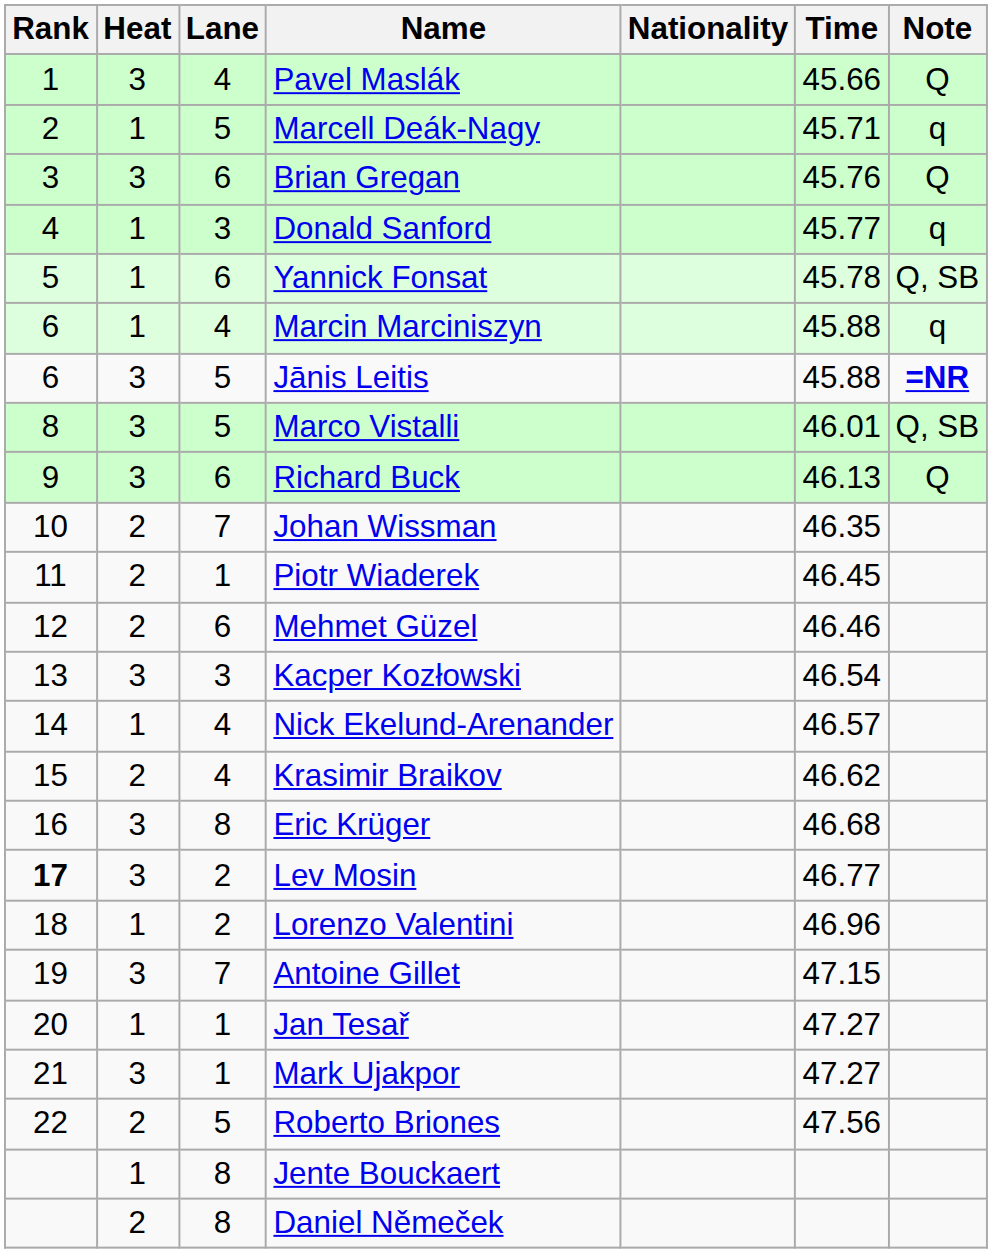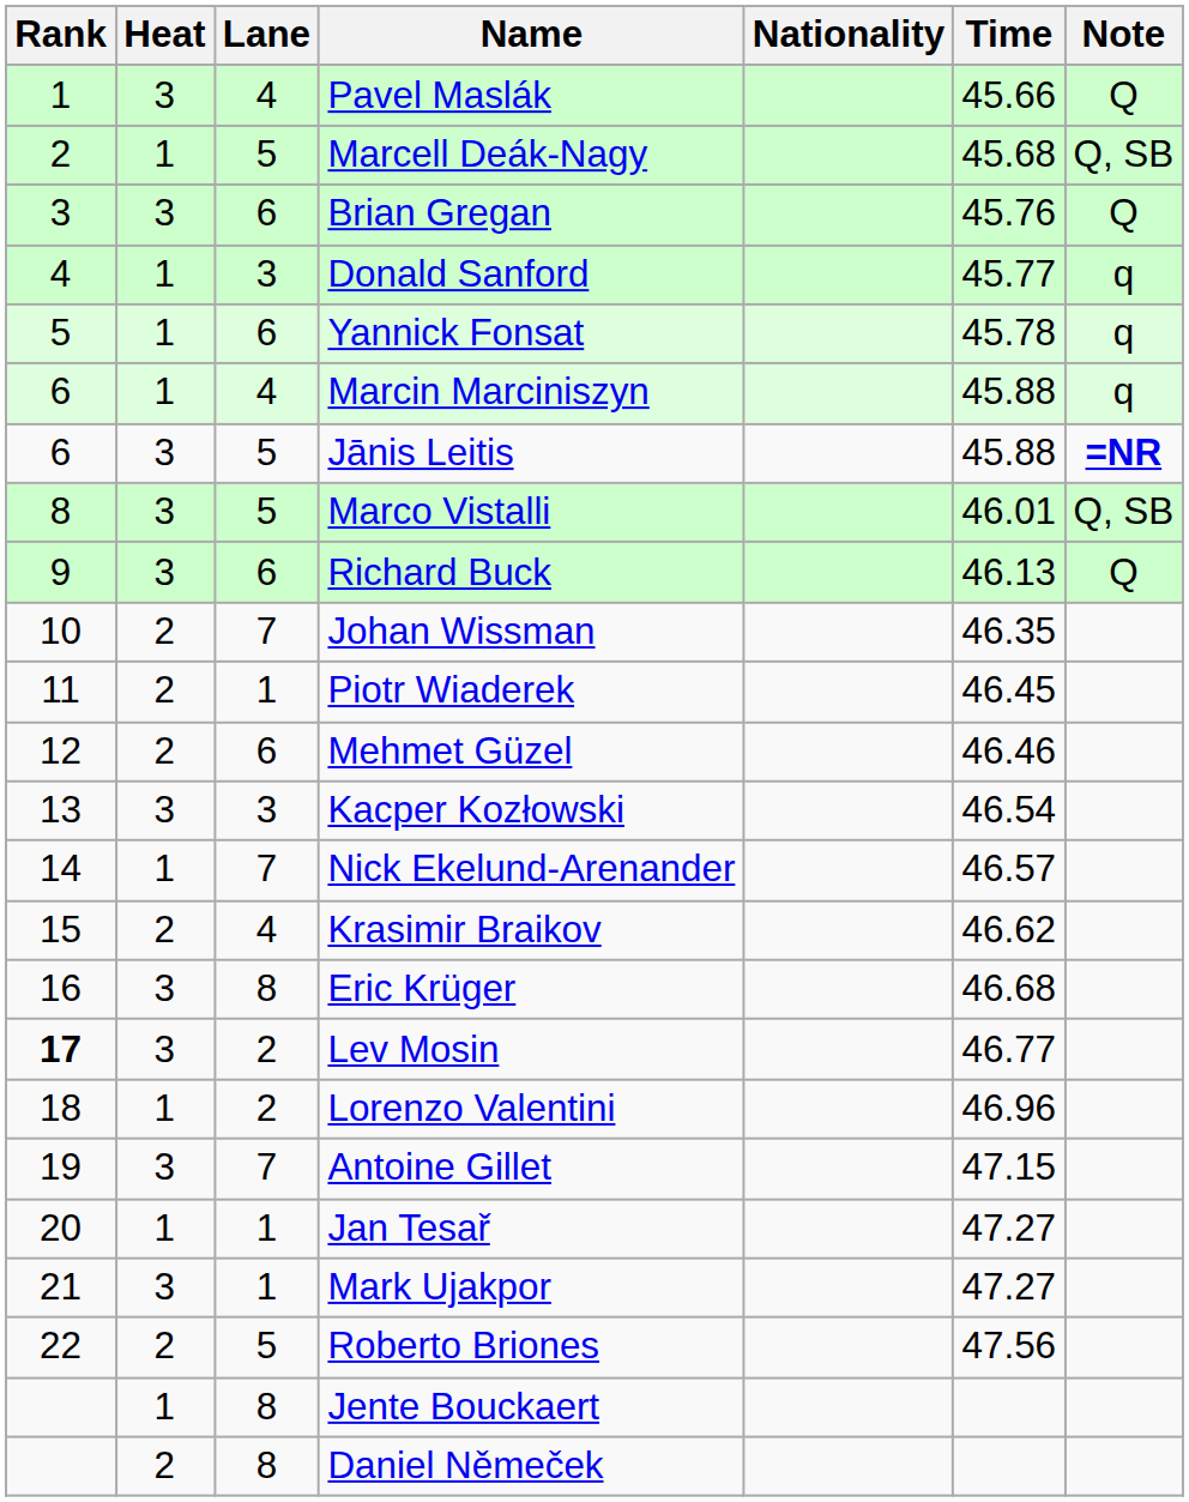 <table class="wikitable sortable" style="text-align:center">
 <tr>
 <th>Rank</th>
 <th>Heat</th>
 <th>Lane</th>
 <th>Name</th>
 <th>Nationality</th>
 <th>Time</th>
 <th>Note</th>
 </tr>
 <tr bgcolor=ccffcc>
 <td>1</td>
 <td>3</td>
 <td>4</td>
 <td align="left"><a href='#'>Pavel Maslák</a></td>
 <td align=left></td>
 <td>45.66</td>
 <td>Q</td>
 </tr>
 <tr bgcolor=ccffcc>
 <td>2</td>
 <td>1</td>
 <td>5</td>
 <td align="left"><a href='#'>Marcell Deák-Nagy</a></td>
 <td align=left></td>
-<td>45.71</td>
-<td>q</td>
+<td>45.68</td>
+<td>Q, SB</td>
 </tr>
 <tr bgcolor=ccffcc>
 <td>3</td>
 <td>3</td>
 <td>6</td>
 <td align="left"><a href='#'>Brian Gregan</a></td>
 <td align=left></td>
 <td>45.76</td>
 <td>Q</td>
 </tr>
 <tr bgcolor=ccffcc>
 <td>4</td>
 <td>1</td>
 <td>3</td>
 <td align="left"><a href='#'>Donald Sanford</a></td>
 <td align=left></td>
 <td>45.77</td>
 <td>q</td>
 </tr>
 <tr bgcolor=ddffdd>
 <td>5</td>
 <td>1</td>
 <td>6</td>
 <td align="left"><a href='#'>Yannick Fonsat</a></td>
 <td align=left></td>
 <td>45.78</td>
-<td>Q, SB</td>
+<td>q</td>
 </tr>
 <tr bgcolor=ddffdd>
 <td>6</td>
 <td>1</td>
 <td>4</td>
 <td align="left"><a href='#'>Marcin Marciniszyn</a></td>
 <td align=left></td>
 <td>45.88</td>
 <td>q</td>
 </tr>
 <tr>
 <td>6</td>
 <td>3</td>
 <td>5</td>
 <td align="left"><a href='#'>Jānis Leitis</a></td>
 <td align=left></td>
 <td>45.88</td>
 <td><strong><a href='#'>=NR</a></strong></td>
 </tr>
 <tr bgcolor=ccffcc>
 <td>8</td>
 <td>3</td>
 <td>5</td>
 <td align="left"><a href='#'>Marco Vistalli</a></td>
 <td align=left></td>
 <td>46.01</td>
 <td>Q, SB</td>
 </tr>
 <tr bgcolor=ccffcc>
 <td>9</td>
 <td>3</td>
 <td>6</td>
 <td align="left"><a href='#'>Richard Buck</a></td>
 <td align=left></td>
 <td>46.13</td>
 <td>Q</td>
 </tr>
 <tr>
 <td>10</td>
 <td>2</td>
 <td>7</td>
 <td align="left"><a href='#'>Johan Wissman</a></td>
 <td align=left></td>
 <td>46.35</td>
 <td></td>
 </tr>
 <tr>
 <td>11</td>
 <td>2</td>
 <td>1</td>
 <td align="left"><a href='#'>Piotr Wiaderek</a></td>
 <td align=left></td>
 <td>46.45</td>
 <td></td>
 </tr>
 <tr>
 <td>12</td>
 <td>2</td>
 <td>6</td>
 <td align="left"><a href='#'>Mehmet Güzel</a></td>
 <td align=left></td>
 <td>46.46</td>
 <td></td>
 </tr>
 <tr>
 <td>13</td>
 <td>3</td>
 <td>3</td>
 <td align="left"><a href='#'>Kacper Kozłowski</a></td>
 <td align=left></td>
 <td>46.54</td>
 <td></td>
 </tr>
 <tr>
 <td>14</td>
 <td>1</td>
-<td>4</td>
+<td>7</td>
 <td align="left"><a href='#'>Nick Ekelund-Arenander</a></td>
 <td align=left></td>
 <td>46.57</td>
 <td></td>
 </tr>
 <tr>
 <td>15</td>
 <td>2</td>
 <td>4</td>
 <td align="left"><a href='#'>Krasimir Braikov</a></td>
 <td align=left></td>
 <td>46.62</td>
 <td></td>
 </tr>
 <tr>
 <td>16</td>
 <td>3</td>
 <td>8</td>
 <td align="left"><a href='#'>Eric Krüger</a></td>
 <td align=left></td>
 <td>46.68</td>
 <td></td>
 </tr>
 <tr>
 <td><strong>17</strong></td>
 <td>3</td>
 <td>2</td>
 <td align="left"><a href='#'>Lev Mosin</a></td>
 <td align=left></td>
 <td>46.77</td>
 <td></td>
 </tr>
 <tr>
 <td>18</td>
 <td>1</td>
 <td>2</td>
 <td align="left"><a href='#'>Lorenzo Valentini</a></td>
 <td align=left></td>
 <td>46.96</td>
 <td></td>
 </tr>
 <tr>
 <td>19</td>
 <td>3</td>
 <td>7</td>
 <td align="left"><a href='#'>Antoine Gillet</a></td>
 <td align=left></td>
 <td>47.15</td>
 <td></td>
 </tr>
 <tr>
 <td>20</td>
 <td>1</td>
 <td>1</td>
 <td align="left"><a href='#'>Jan Tesař</a></td>
 <td align=left></td>
 <td>47.27</td>
 <td></td>
 </tr>
 <tr>
 <td>21</td>
 <td>3</td>
 <td>1</td>
 <td align="left"><a href='#'>Mark Ujakpor</a></td>
 <td align=left></td>
 <td>47.27</td>
 <td></td>
 </tr>
 <tr>
 <td>22</td>
 <td>2</td>
 <td>5</td>
 <td align="left"><a href='#'>Roberto Briones</a></td>
 <td align=left></td>
 <td>47.56</td>
 <td></td>
 </tr>
 <tr>
 <td></td>
 <td>1</td>
 <td>8</td>
 <td align="left"><a href='#'>Jente Bouckaert</a></td>
 <td align=left></td>
 <td></td>
 <td></td>
 </tr>
 <tr>
 <td></td>
 <td>2</td>
 <td>8</td>
 <td align="left"><a href='#'>Daniel Němeček</a></td>
 <td align=left></td>
 <td></td>
 <td></td>
 </tr>
 </table>
